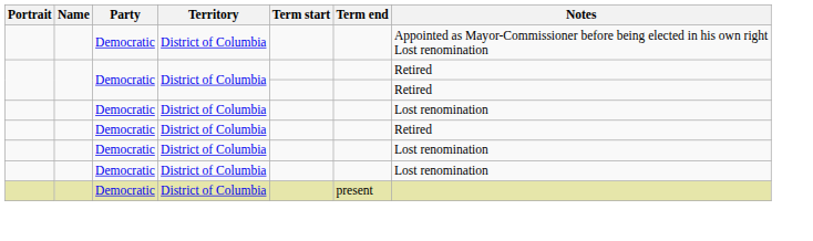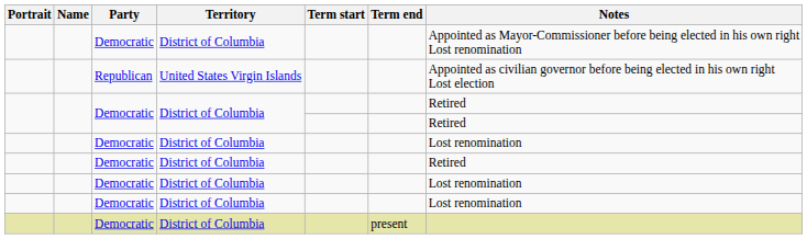 <table class="wikitable sortable">
 <tr>
 <th>Portrait</th>
 <th>Name</th>
 <th>Party</th>
 <th>Territory</th>
 <th>Term start</th>
 <th>Term end</th>
 <th>Notes</th>
 </tr>
 <tr>
 <td></td>
 <td><br></td>
 <td><a href='#'>Democratic</a></td>
 <td><a href='#'>District of Columbia</a></td>
 <td></td>
 <td></td>
 <td>Appointed as Mayor-Commissioner before being elected in his own right<br>Lost renomination</td>
+</tr>
+<tr>
+<td></td>
+<td><br></td>
+<td><a href='#'>Republican</a></td>
+<td><a href='#'>United States Virgin Islands</a></td>
+<td></td>
+<td></td>
+<td>Appointed as civilian governor before being elected in his own right<br>Lost election</td>
 </tr>
 <tr>
 <td rowspan=2></td>
 <td rowspan=2><br></td>
 <td rowspan=2 ><a href='#'>Democratic</a></td>
 <td rowspan=2><a href='#'>District of Columbia</a></td>
 <td></td>
 <td></td>
 <td>Retired</td>
 </tr>
 <tr>
 <td></td>
 <td></td>
 <td>Retired</td>
 </tr>
 <tr>
 <td></td>
 <td><br></td>
 <td><a href='#'>Democratic</a></td>
 <td><a href='#'>District of Columbia</a></td>
 <td></td>
 <td></td>
 <td>Lost renomination</td>
 </tr>
 <tr>
 <td></td>
 <td><br></td>
 <td><a href='#'>Democratic</a></td>
 <td><a href='#'>District of Columbia</a></td>
 <td></td>
 <td></td>
 <td>Retired</td>
 </tr>
 <tr>
 <td></td>
 <td><br></td>
 <td><a href='#'>Democratic</a></td>
 <td><a href='#'>District of Columbia</a></td>
 <td></td>
 <td></td>
 <td>Lost renomination</td>
 </tr>
 <tr>
 <td></td>
 <td><br></td>
 <td><a href='#'>Democratic</a></td>
 <td><a href='#'>District of Columbia</a></td>
 <td></td>
 <td></td>
 <td>Lost renomination</td>
 </tr>
 <tr style="background:#e6e6aa;">
 <td></td>
 <td><br></td>
 <td><a href='#'>Democratic</a></td>
 <td><a href='#'>District of Columbia</a></td>
 <td></td>
 <td>present</td>
 <td></td>
 </tr>
 </table>
